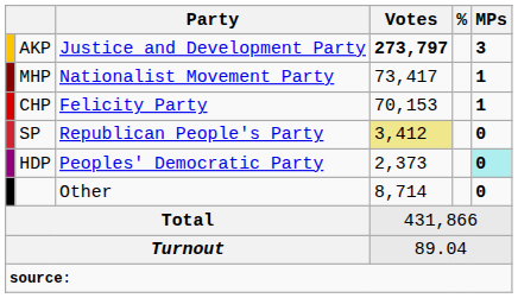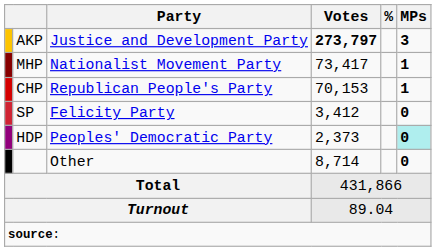 <table class="wikitable">
 <tr>
 <th colspan="2" align="center"></th>
 <th align="center">Party</th>
 <th align="center">Votes</th>
 <th align="center">%</th>
 <th align="center">MPs</th>
 </tr>
 <tr align="left">
 <td bgcolor="#FDC400" width="1"></td>
 <td>AKP</td>
 <td><a href='#'>Justice and Development Party</a></td>
 <td><strong>273,797</strong></td>
 <td><strong></strong></td>
 <td><strong>3</strong></td>
 </tr>
 <tr align="left">
 <td bgcolor="#870000" width="1"></td>
 <td>MHP</td>
 <td><a href='#'>Nationalist Movement Party</a></td>
 <td>73,417</td>
 <td></td>
 <td><strong>1</strong></td>
 </tr>
 <tr align="left">
 <td bgcolor="#d50000" width="1"></td>
 <td>CHP</td>
-<td><a href='#'>Felicity Party</a></td>
+<td><a href='#'>Republican People's Party</a></td>
 <td>70,153</td>
 <td></td>
 <td><strong>1</strong></td>
 </tr>
 <tr align="left">
 <td bgcolor="#D02433" width="1"></td>
 <td>SP</td>
-<td><a href='#'>Republican People's Party</a></td>
-<td style="background: khaki;">3,412</td>
+<td><a href='#'>Felicity Party</a></td>
+<td>3,412</td>
 <td></td>
 <td><strong>0</strong></td>
 </tr>
 <tr align="left">
 <td bgcolor="#91007B" width="1"></td>
 <td>HDP</td>
 <td><a href='#'>Peoples' Democratic Party</a></td>
 <td>2,373</td>
 <td></td>
 <td style="background: paleturquoise;"><strong>0</strong></td>
 </tr>
 <tr align="left">
 <td bgcolor=" " width="1"></td>
 <td></td>
 <td>Other</td>
 <td>8,714</td>
 <td></td>
 <td><strong>0</strong></td>
 </tr>
 <tr align="left" style="background-color:#E9E9E9">
 <th colspan="3" align="center"><strong>Total</strong></th>
 <td colspan="5" align="center">431,866</td>
 </tr>
 <tr align="left" style="background-color:#E9E9E9">
 <th colspan="3" align="center"><em>Turnout</em></th>
 <td colspan="5" align="center">89.04</td>
 </tr>
 <tr>
 <td colspan="9" align="left"><small><strong>source</strong>: </small></td>
 </tr>
 </table>
